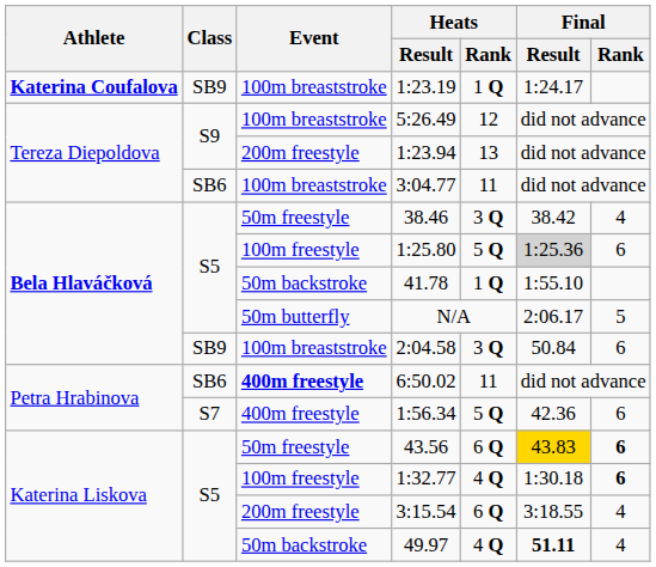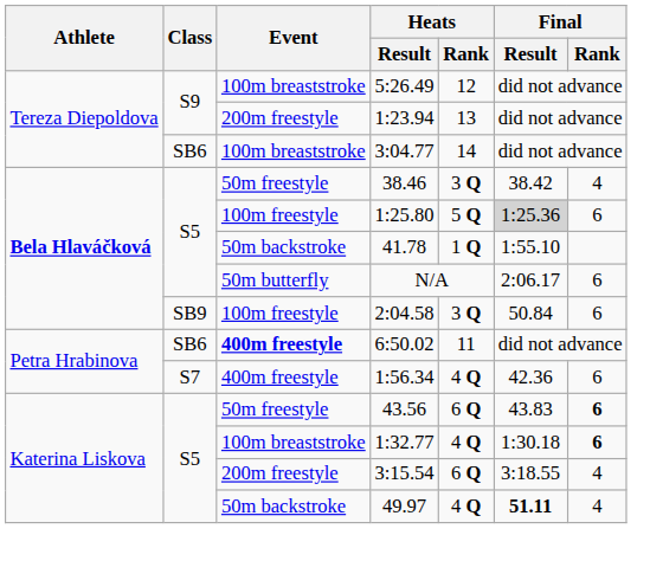 <table class=wikitable style="font-size:90%">
 <tr>
 <th rowspan="2">Athlete</th>
 <th rowspan="2">Class</th>
 <th rowspan="2">Event</th>
 <th colspan="2">Heats</th>
 <th colspan="2">Final</th>
 </tr>
 <tr>
 <th>Result</th>
 <th>Rank</th>
 <th>Result</th>
 <th>Rank</th>
-</tr>
-<tr>
-<td><strong><a href='#'>Katerina Coufalova</a></strong></td>
-<td style="text-align:center;">SB9</td>
-<td><a href='#'>100m breaststroke</a></td>
-<td style="text-align:center;">1:23.19</td>
-<td style="text-align:center;">1 <strong>Q</strong></td>
-<td style="text-align:center;">1:24.17</td>
-<td style="text-align:center;"></td>
 </tr>
 <tr>
 <td rowspan="3"><a href='#'>Tereza Diepoldova</a></td>
 <td rowspan="2" style="text-align:center;">S9</td>
 <td><a href='#'>100m breaststroke</a></td>
 <td style="text-align:center;">5:26.49</td>
 <td style="text-align:center;">12</td>
 <td style="text-align:center;" colspan="2">did not advance</td>
 </tr>
 <tr>
 <td><a href='#'>200m freestyle</a></td>
 <td style="text-align:center;">1:23.94</td>
 <td style="text-align:center;">13</td>
 <td style="text-align:center;" colspan="2">did not advance</td>
 </tr>
 <tr>
 <td style="text-align:center;">SB6</td>
 <td><a href='#'>100m breaststroke</a></td>
 <td style="text-align:center;">3:04.77</td>
-<td style="text-align:center;">11</td>
+<td style="text-align:center;">14</td>
 <td style="text-align:center;" colspan="2">did not advance</td>
 </tr>
 <tr>
 <td rowspan="5"><strong><a href='#'>Bela Hlaváčková</a></strong></td>
 <td rowspan="4" style="text-align:center;">S5</td>
 <td><a href='#'>50m freestyle</a></td>
 <td style="text-align:center;">38.46</td>
 <td style="text-align:center;">3 <strong>Q</strong></td>
 <td style="text-align:center;">38.42</td>
 <td style="text-align:center;">4</td>
 </tr>
 <tr>
 <td><a href='#'>100m freestyle</a></td>
 <td style="text-align:center;">1:25.80</td>
 <td style="text-align:center;">5 <strong>Q</strong></td>
 <td style="background: lightgrey; text-align:center;">1:25.36</td>
 <td style="text-align:center;">6</td>
 </tr>
 <tr>
 <td><a href='#'>50m backstroke</a></td>
 <td style="text-align:center;">41.78</td>
 <td style="text-align:center;">1 <strong>Q</strong></td>
 <td style="text-align:center;">1:55.10</td>
 <td style="text-align:center;"></td>
 </tr>
 <tr>
 <td><a href='#'>50m butterfly</a></td>
 <td style="text-align:center;" colspan="2">N/A</td>
 <td style="text-align:center;">2:06.17</td>
-<td style="text-align:center;">5</td>
+<td style="text-align:center;">6</td>
 </tr>
 <tr>
 <td style="text-align:center;">SB9</td>
-<td><a href='#'>100m breaststroke</a></td>
+<td><a href='#'>100m freestyle</a></td>
 <td style="text-align:center;">2:04.58</td>
 <td style="text-align:center;">3 <strong>Q</strong></td>
 <td style="text-align:center;">50.84</td>
 <td style="text-align:center;">6</td>
 </tr>
 <tr>
 <td rowspan="2"><a href='#'>Petra Hrabinova</a></td>
 <td style="text-align:center;">SB6</td>
 <td><strong><a href='#'>400m freestyle</a></strong></td>
 <td style="text-align:center;">6:50.02</td>
 <td style="text-align:center;">11</td>
 <td style="text-align:center;" colspan="2">did not advance</td>
 </tr>
 <tr>
 <td style="text-align:center;">S7</td>
 <td><a href='#'>400m freestyle</a></td>
 <td style="text-align:center;">1:56.34</td>
-<td style="text-align:center;">5 <strong>Q</strong></td>
+<td style="text-align:center;">4 <strong>Q</strong></td>
 <td style="text-align:center;">42.36</td>
 <td style="text-align:center;">6</td>
 </tr>
 <tr>
 <td rowspan="4"><a href='#'>Katerina Liskova</a></td>
 <td rowspan="4" style="text-align:center;">S5</td>
 <td><a href='#'>50m freestyle</a></td>
 <td style="text-align:center;">43.56</td>
 <td style="text-align:center;">6 <strong>Q</strong></td>
-<td style="background: gold; text-align:center;">43.83</td>
+<td style="text-align:center;">43.83</td>
 <td style="text-align:center;"><strong>6</strong></td>
 </tr>
 <tr>
-<td><a href='#'>100m freestyle</a></td>
+<td><a href='#'>100m breaststroke</a></td>
 <td style="text-align:center;">1:32.77</td>
 <td style="text-align:center;">4 <strong>Q</strong></td>
 <td style="text-align:center;">1:30.18</td>
 <td style="text-align:center;"><strong>6</strong></td>
 </tr>
 <tr>
 <td><a href='#'>200m freestyle</a></td>
 <td style="text-align:center;">3:15.54</td>
 <td style="text-align:center;">6 <strong>Q</strong></td>
 <td style="text-align:center;">3:18.55</td>
 <td style="text-align:center;">4</td>
 </tr>
 <tr>
 <td><a href='#'>50m backstroke</a></td>
 <td style="text-align:center;">49.97</td>
 <td style="text-align:center;">4 <strong>Q</strong></td>
 <td style="text-align:center;"><strong>51.11</strong></td>
 <td style="text-align:center;">4</td>
 </tr>
 </table>
